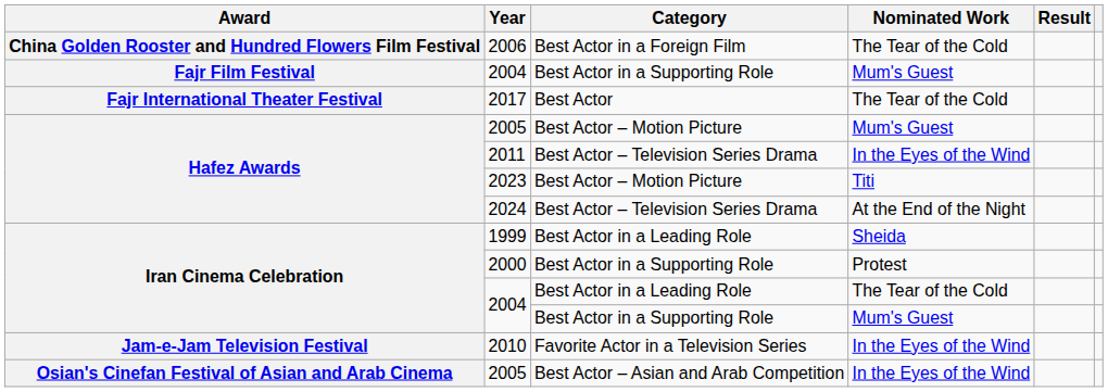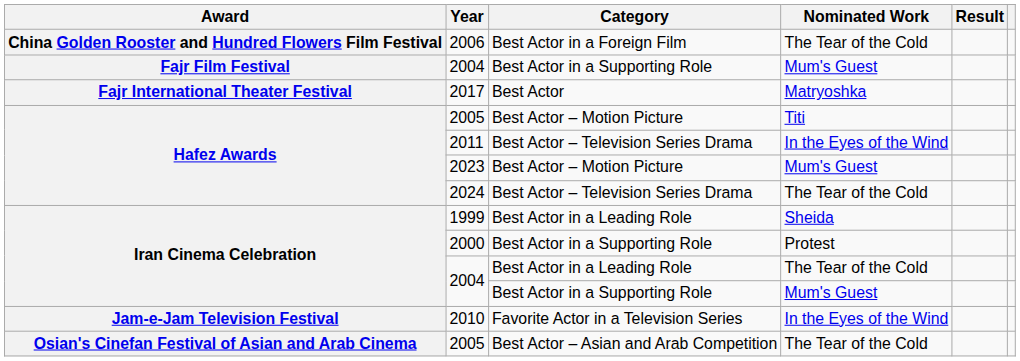 <table class="wikitable sortable plainrowheaders">
 <tr>
 <th scope="col">Award</th>
 <th scope="col">Year</th>
 <th scope="col">Category</th>
 <th scope="col">Nominated Work</th>
 <th scope="col">Result</th>
 <th scope="col" class="unsortable"></th>
 </tr>
 <tr>
 <th scope="row">China <a href='#'>Golden Rooster</a> and <a href='#'>Hundred Flowers</a> Film Festival</th>
 <td>2006</td>
 <td>Best Actor in a Foreign Film</td>
 <td>The Tear of the Cold</td>
 <td></td>
 <td></td>
 </tr>
 <tr>
 <th scope="row"><a href='#'>Fajr Film Festival</a></th>
 <td>2004</td>
 <td>Best Actor in a Supporting Role</td>
 <td><a href='#'>Mum's Guest</a></td>
 <td></td>
 <td></td>
 </tr>
 <tr>
 <th scope="row"><a href='#'>Fajr International Theater Festival</a></th>
 <td>2017</td>
 <td>Best Actor</td>
-<td>The Tear of the Cold</td>
+<td><a href='#'>Matryoshka</a></td>
 <td></td>
 <td></td>
 </tr>
 <tr>
 <th rowspan="4" scope="row"><a href='#'>Hafez Awards</a></th>
 <td>2005</td>
 <td>Best Actor – Motion Picture</td>
-<td><a href='#'>Mum's Guest</a></td>
+<td><a href='#'>Titi</a></td>
 <td></td>
 <td></td>
 </tr>
 <tr>
 <td>2011</td>
 <td>Best Actor – Television Series Drama</td>
 <td><a href='#'>In the Eyes of the Wind</a></td>
 <td></td>
 <td></td>
 </tr>
 <tr>
 <td>2023</td>
 <td>Best Actor – Motion Picture</td>
-<td><a href='#'>Titi</a></td>
+<td><a href='#'>Mum's Guest</a></td>
 <td></td>
 <td></td>
 </tr>
 <tr>
 <td>2024</td>
 <td>Best Actor – Television Series Drama</td>
-<td>At the End of the Night</td>
+<td>The Tear of the Cold</td>
 <td></td>
 <td></td>
 </tr>
 <tr>
 <th scope="row" rowspan="4">Iran Cinema Celebration</th>
 <td>1999</td>
 <td>Best Actor in a Leading Role</td>
 <td><a href='#'>Sheida</a></td>
 <td></td>
 <td></td>
 </tr>
 <tr>
 <td>2000</td>
 <td>Best Actor in a Supporting Role</td>
 <td>Protest</td>
 <td></td>
 <td></td>
 </tr>
 <tr>
 <td rowspan="2">2004</td>
 <td>Best Actor in a Leading Role</td>
 <td>The Tear of the Cold</td>
 <td></td>
 <td></td>
 </tr>
 <tr>
 <td>Best Actor in a Supporting Role</td>
 <td><a href='#'>Mum's Guest</a></td>
 <td></td>
 <td></td>
 </tr>
 <tr>
 <th scope="row"><a href='#'>Jam-e-Jam Television Festival</a></th>
 <td>2010</td>
 <td>Favorite Actor in a Television Series</td>
 <td><a href='#'>In the Eyes of the Wind</a></td>
 <td></td>
 <td></td>
 </tr>
 <tr>
 <th scope="row"><a href='#'>Osian's Cinefan Festival of Asian and Arab Cinema</a></th>
 <td>2005</td>
 <td>Best Actor – Asian and Arab Competition</td>
-<td><a href='#'>In the Eyes of the Wind</a></td>
+<td>The Tear of the Cold</td>
 <td></td>
 <td></td>
 </tr>
 </table>
